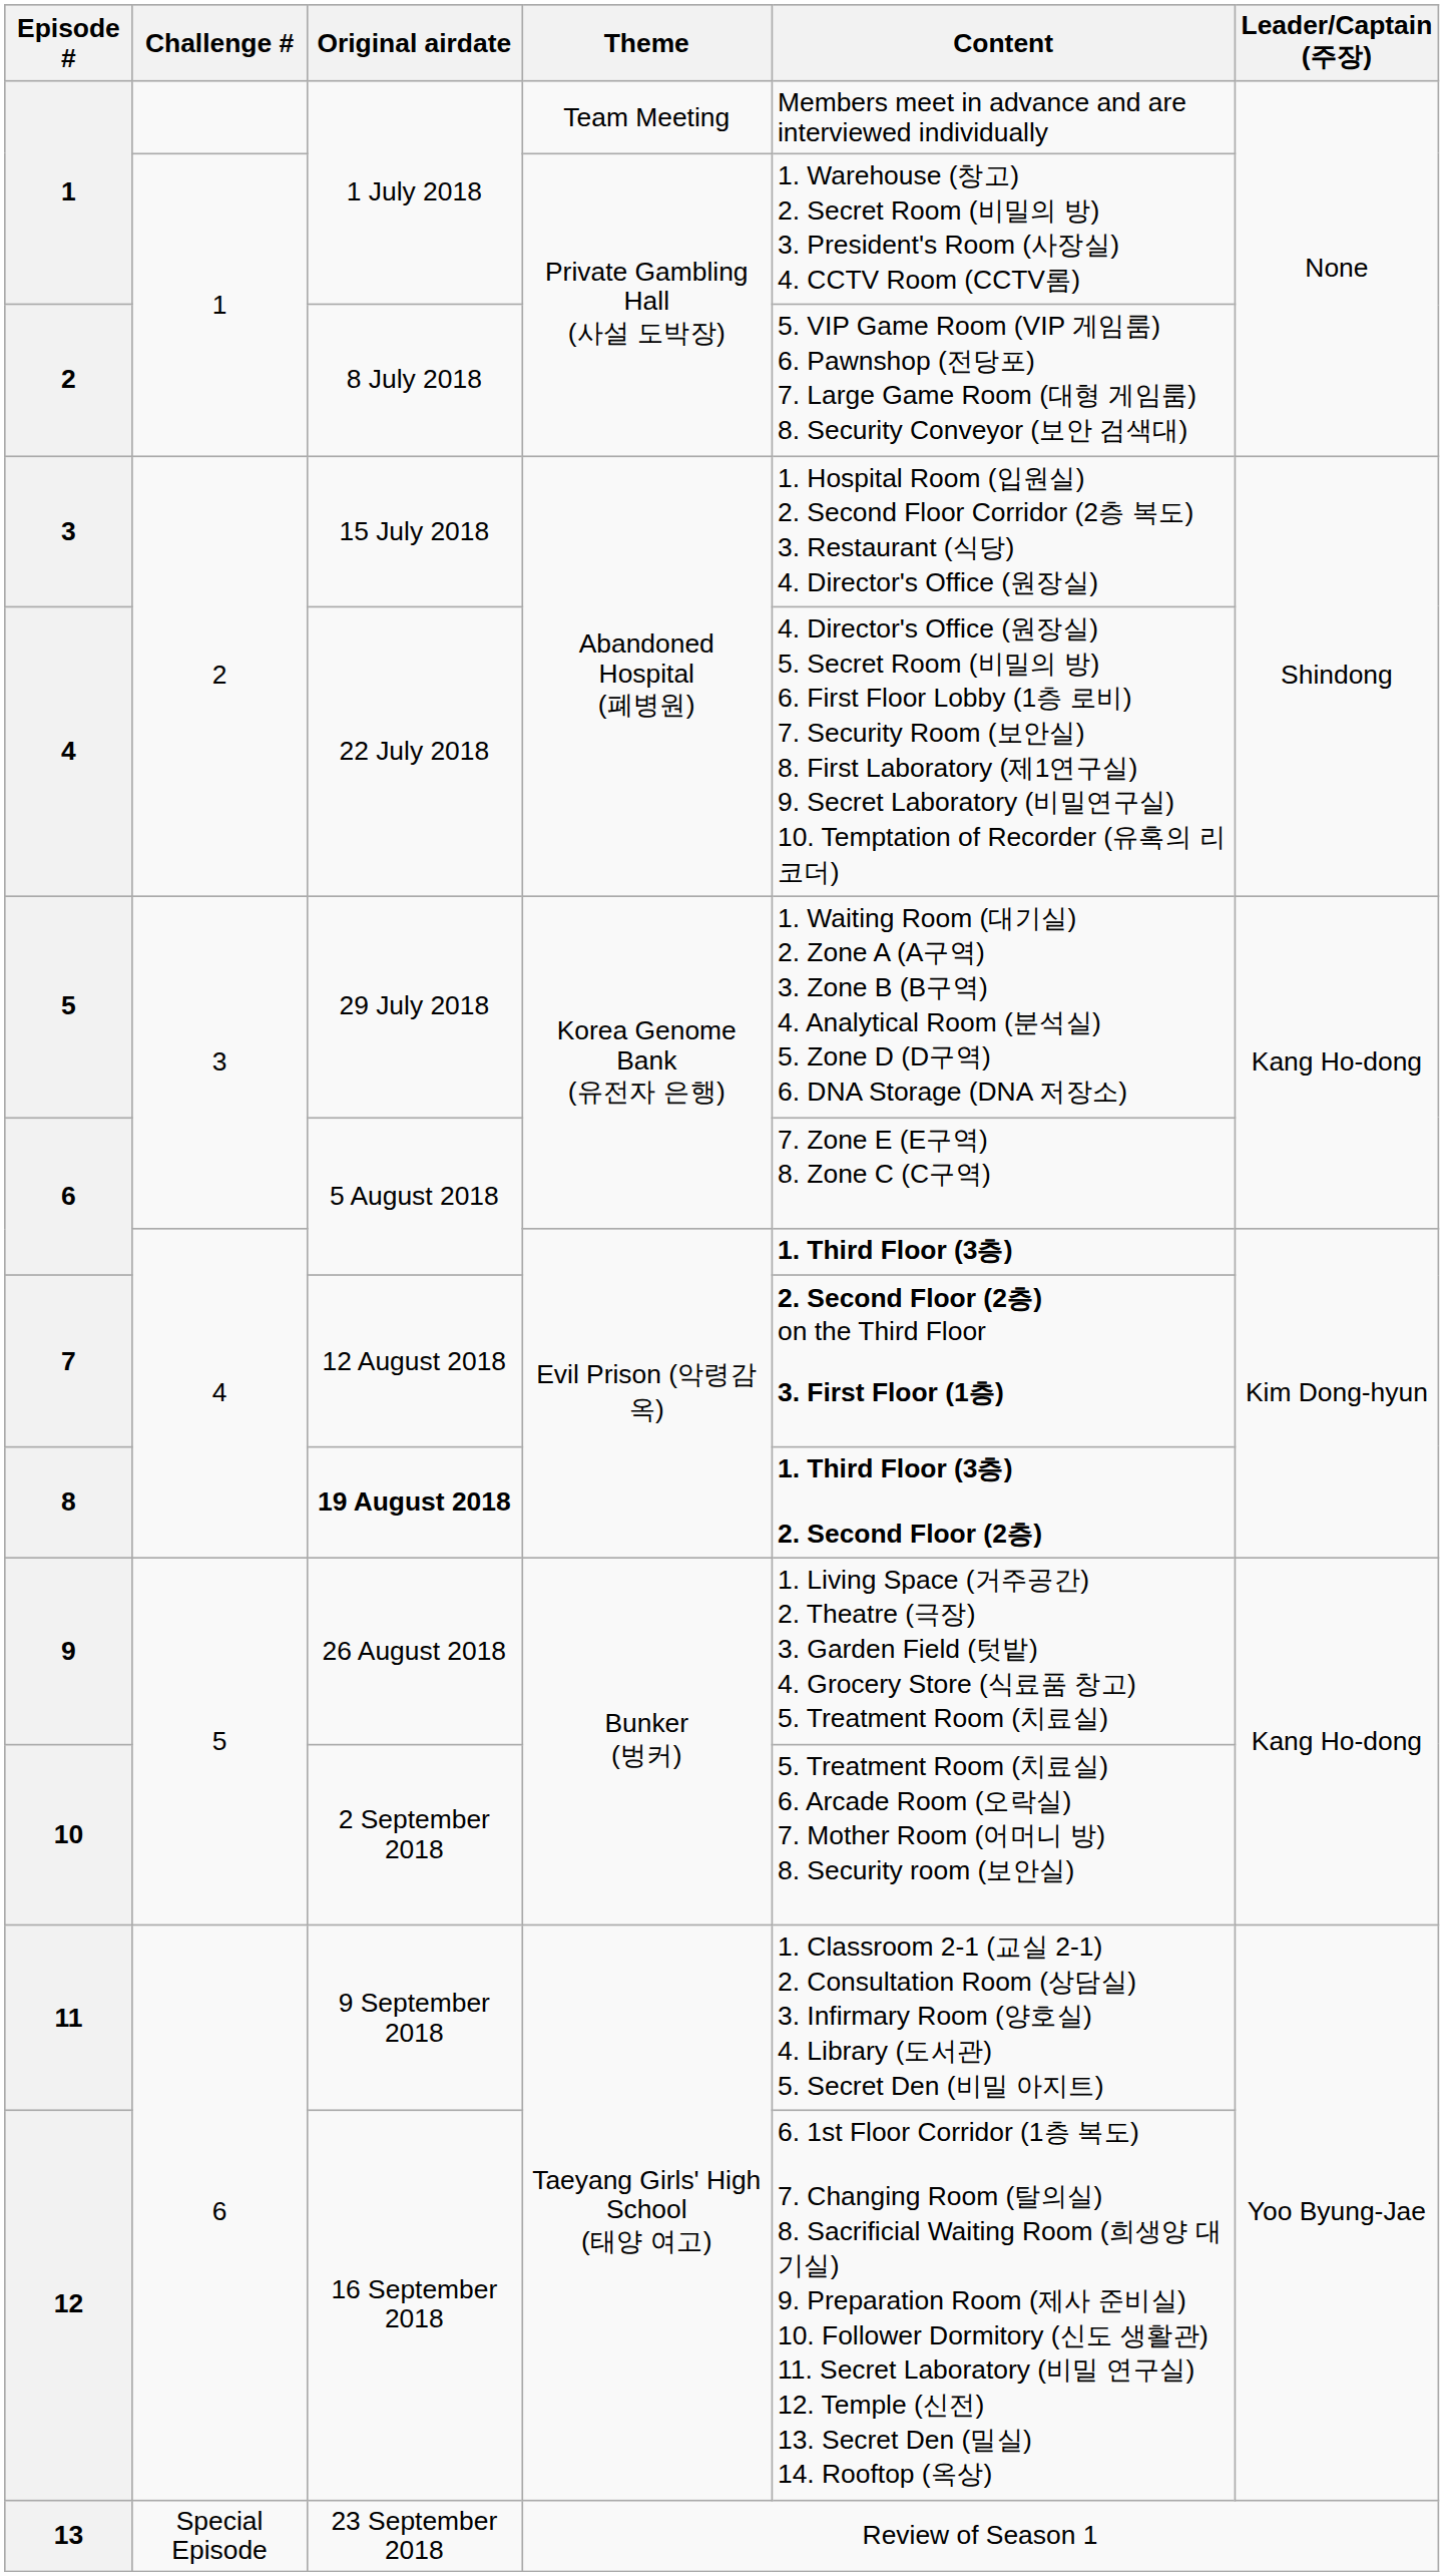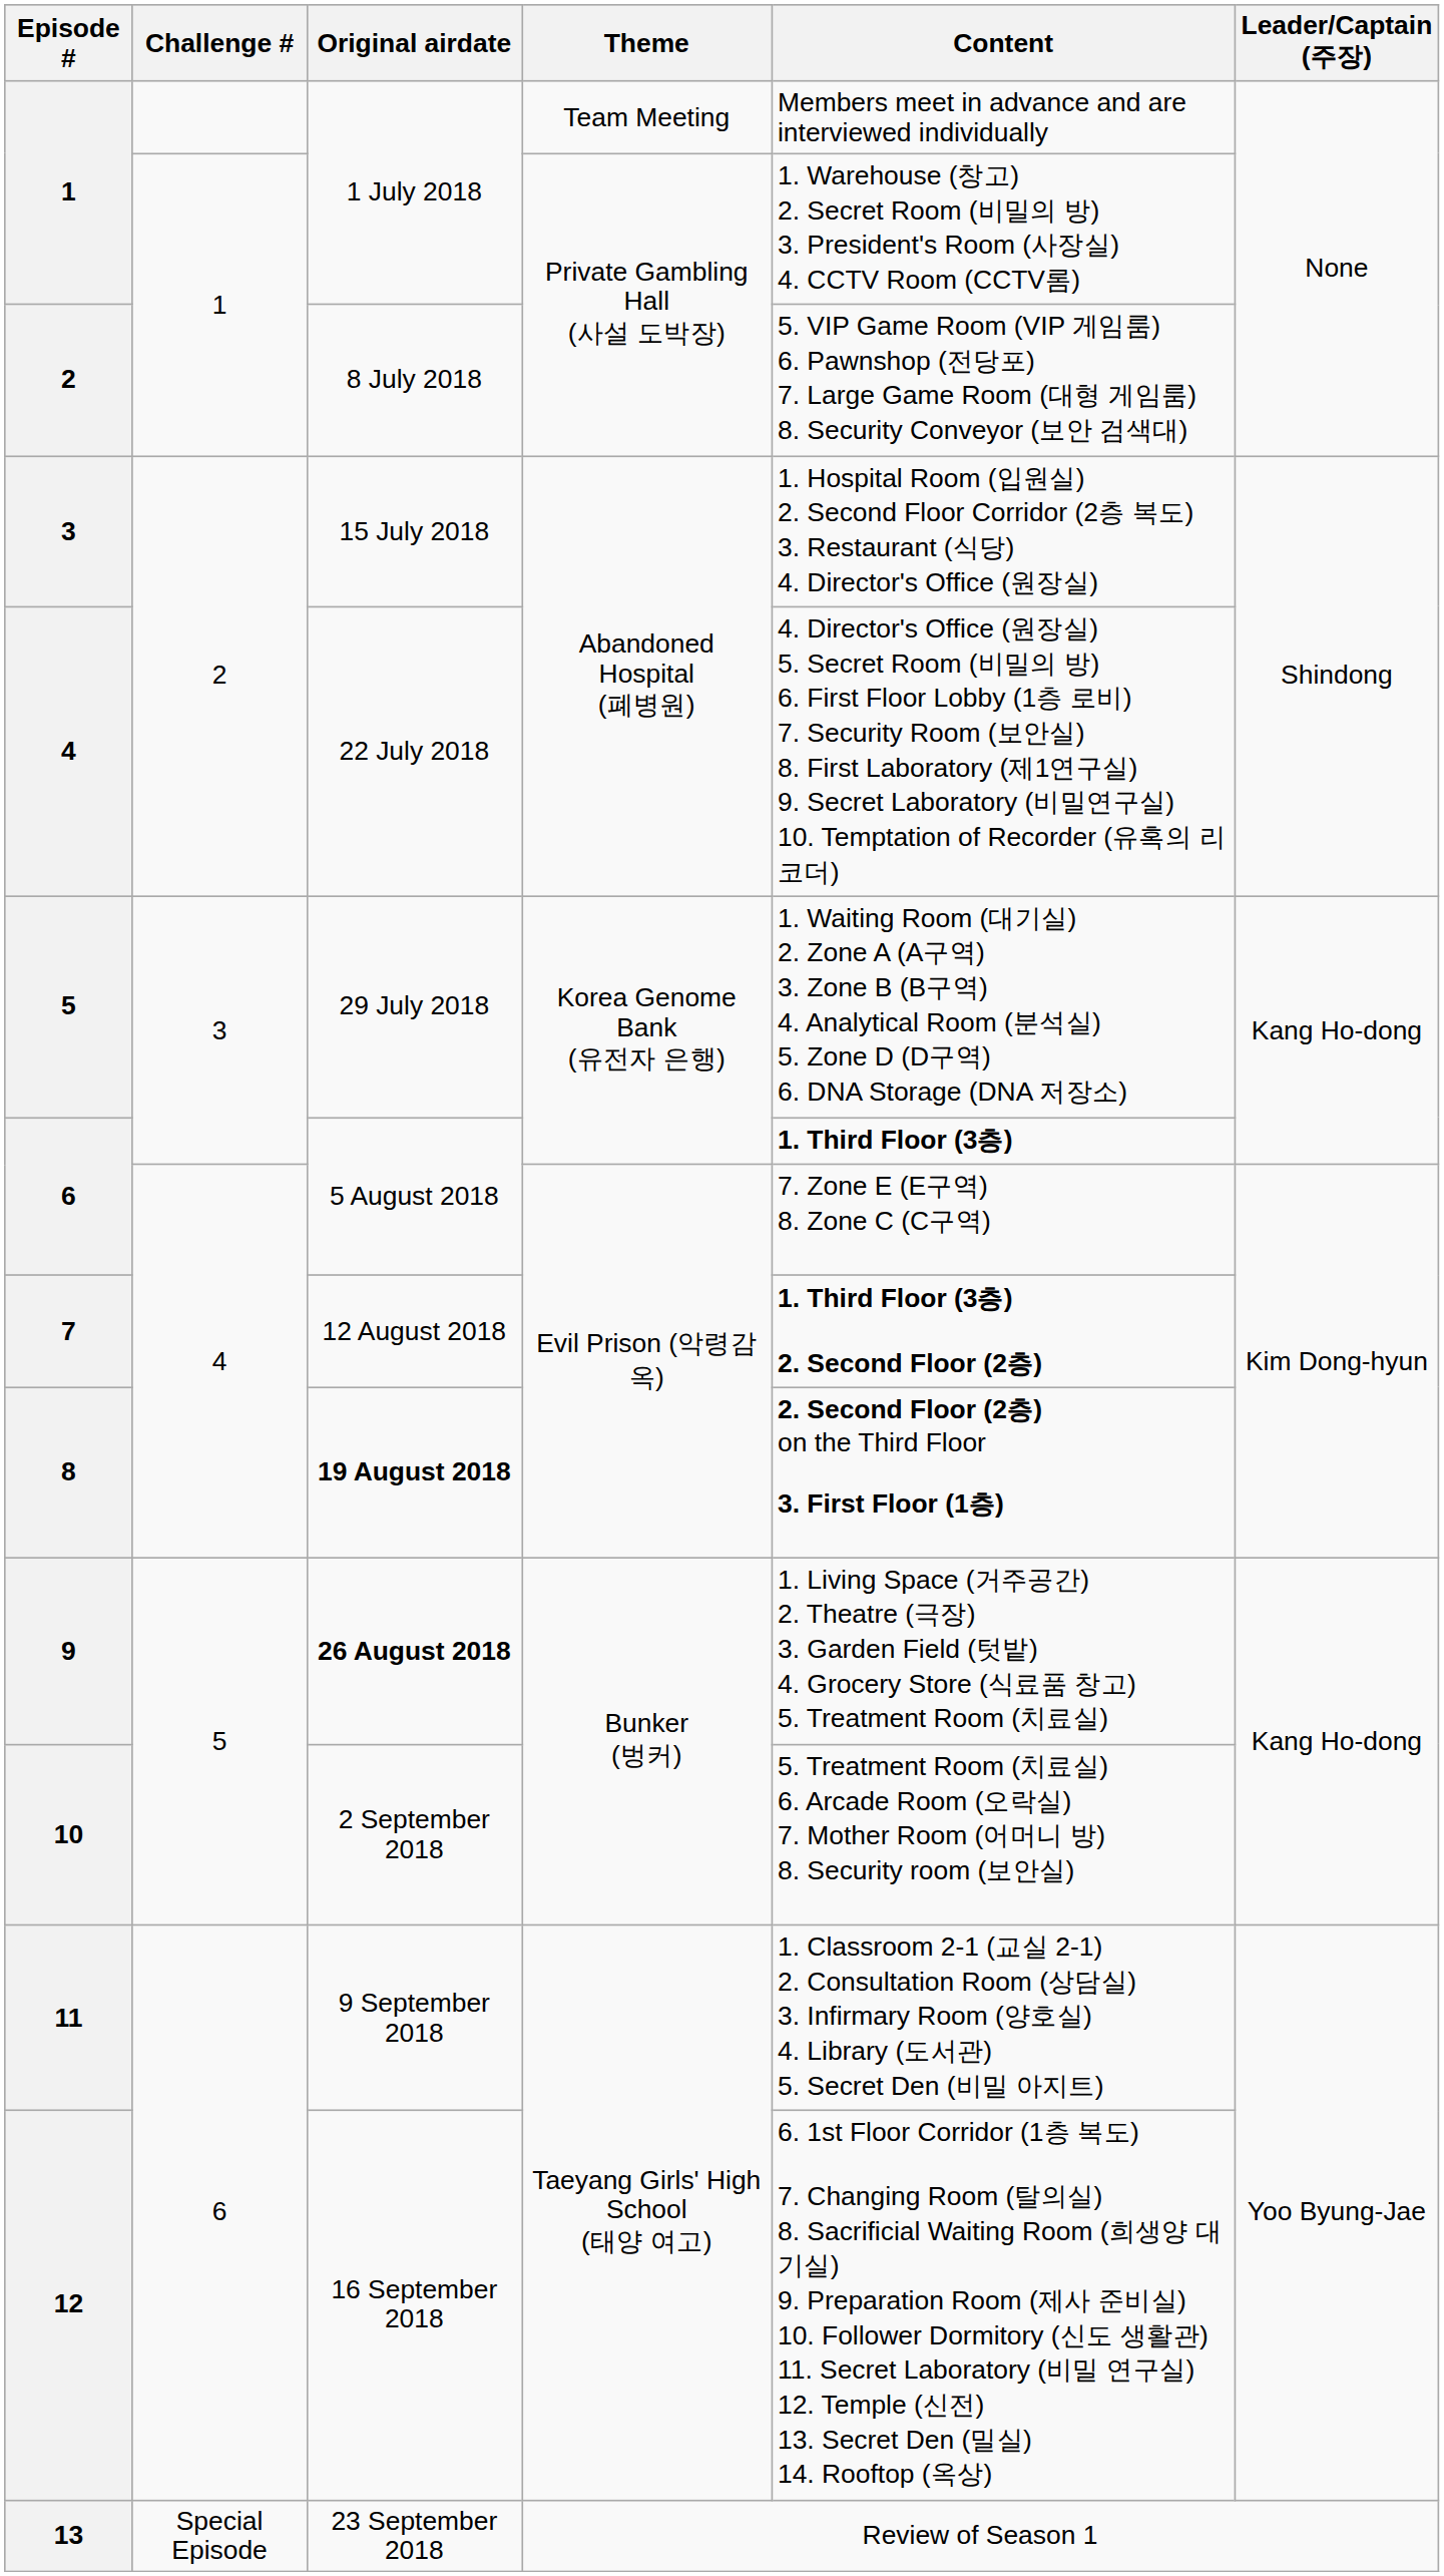 <table class=wikitable style=text-align:center>
 <tr>
 <th>Episode #</th>
 <th>Challenge #</th>
 <th style=width:15%>Original airdate</th>
 <th>Theme</th>
 <th>Content</th>
 <th>Leader/Captain<br>(주장)</th>
 </tr>
 <tr>
 <th rowspan=2>1</th>
 <td></td>
 <td rowspan=2>1 July 2018</td>
 <td>Team Meeting</td>
 <td style=text-align:left>Members meet in advance and are interviewed individually</td>
 <td rowspan=3>None</td>
 </tr>
 <tr>
 <td rowspan=2>1</td>
 <td rowspan=2>Private Gambling Hall<br>(사설 도박장)</td>
 <td style=text-align:left>1. Warehouse (창고)<br>2. Secret Room (비밀의 방)<br>3. President's Room (사장실)<br>4. CCTV Room (CCTV롬)</td>
 </tr>
 <tr>
 <th>2</th>
 <td>8 July 2018</td>
 <td style=text-align:left>5. VIP Game Room (VIP 게임룸)<br>6. Pawnshop (전당포)<br>7. Large Game Room (대형 게임룸)<br>8. Security Conveyor (보안 검색대)<br><strong></strong></td>
 </tr>
 <tr>
 <th>3</th>
 <td rowspan=2>2</td>
 <td>15 July 2018</td>
 <td rowspan=2>Abandoned Hospital<br>(폐병원)</td>
 <td style=text-align:left>1. Hospital Room (입원실)<br>2. Second Floor Corridor (2층 복도)<br>3. Restaurant (식당)<br>4. Director's Office (원장실)</td>
 <td rowspan=2>Shindong</td>
 </tr>
 <tr>
 <th>4</th>
 <td>22 July 2018</td>
 <td style=text-align:left>4. Director's Office (원장실)<br>5. Secret Room (비밀의 방)<br>6. First Floor Lobby (1층 로비)<br>7. Security Room (보안실)<br>8. First Laboratory (제1연구실)<br>9. Secret Laboratory (비밀연구실)<br>10. Temptation of Recorder (유혹의 리코더)<br><strong></strong></td>
 </tr>
 <tr>
 <th>5</th>
 <td rowspan=2>3</td>
 <td>29 July 2018</td>
 <td rowspan=2>Korea Genome Bank<br>(유전자 은행)</td>
 <td style=text-align:left>1. Waiting Room (대기실)<br>2. Zone A (A구역)<br>3. Zone B (B구역)<br>4. Analytical Room (분석실)<br>5. Zone D (D구역)<br>6. DNA Storage (DNA 저장소)</td>
 <td rowspan=2>Kang Ho-dong</td>
 </tr>
 <tr>
 <th rowspan=2>6</th>
 <td rowspan=2>5 August 2018</td>
-<td style=text-align:left>7. Zone E (E구역)<br>8. Zone C (C구역)<br><strong></strong><br></td>
+<td style=text-align:left><strong>1. Third Floor (3층)</strong><br><em></em></td>
 </tr>
 <tr>
 <td rowspan=3>4</td>
 <td rowspan=3>Evil Prison (악령감옥)<br></td>
-<td style=text-align:left><strong>1. Third Floor (3층)</strong><br><em></em></td>
+<td style=text-align:left>7. Zone E (E구역)<br>8. Zone C (C구역)<br><strong></strong><br></td>
 <td rowspan=3>Kim Dong-hyun</td>
 </tr>
 <tr>
 <th>7</th>
 <td>12 August 2018</td>
-<td style=text-align:left><strong>2. Second Floor (2층)</strong><br><em></em> on the Third Floor<br><em></em><br><strong>3. First Floor (1층)</strong><br><em></em><br><strong></strong></td>
+<td style=text-align:left><strong>1. Third Floor (3층)</strong><br><em></em><br><strong>2. Second Floor (2층)</strong><br><em></em></td>
 </tr>
 <tr>
 <th>8</th>
 <td><strong>19 August 2018</strong></td>
-<td style=text-align:left><strong>1. Third Floor (3층)</strong><br><em></em><br><strong>2. Second Floor (2층)</strong><br><em></em></td>
+<td style=text-align:left><strong>2. Second Floor (2층)</strong><br><em></em> on the Third Floor<br><em></em><br><strong>3. First Floor (1층)</strong><br><em></em><br><strong></strong></td>
 </tr>
 <tr>
 <th>9</th>
 <td rowspan=2>5</td>
-<td>26 August 2018</td>
+<td><strong>26 August 2018</strong></td>
 <td rowspan=2>Bunker<br>(벙커)</td>
 <td style=text-align:left>1. Living Space (거주공간)<br>2. Theatre (극장)<br>3. Garden Field (텃밭)<br>4. Grocery Store (식료품 창고)<br>5. Treatment Room (치료실)<br></td>
 <td rowspan=2>Kang Ho-dong</td>
 </tr>
 <tr>
 <th>10</th>
 <td>2 September 2018</td>
 <td style=text-align:left>5. Treatment Room (치료실)<br>6. Arcade Room (오락실)<br>7. Mother Room (어머니 방)<br>8. Security room (보안실)<br><strong></strong><br></td>
 </tr>
 <tr>
 <th>11</th>
 <td rowspan=2>6</td>
 <td>9 September 2018</td>
 <td rowspan=2>Taeyang Girls' High School<br>(태양 여고)</td>
 <td style=text-align:left>1. Classroom 2-1 (교실 2-1)<br>2. Consultation Room (상담실)<br>3. Infirmary Room (양호실)<br>4. Library (도서관)<br>5. Secret Den (비밀 아지트)</td>
 <td rowspan=2>Yoo Byung-Jae</td>
 </tr>
 <tr>
 <th>12</th>
 <td>16 September 2018</td>
 <td style=text-align:left>6. 1st Floor Corridor (1층 복도)<br><em></em><br>7. Changing Room (탈의실)<br>8. Sacrificial Waiting Room (희생양 대기실)<br>9. Preparation Room (제사 준비실)<br>10. Follower Dormitory (신도 생활관)<br>11. Secret Laboratory (비밀 연구실)<br>12. Temple (신전)<br>13. Secret Den (밀실)<br>14. Rooftop (옥상)<br><strong></strong></td>
 </tr>
 <tr>
 <th>13</th>
 <td>Special Episode</td>
 <td>23 September 2018</td>
 <td colspan=3>Review of Season 1</td>
 </tr>
 <tr>
 </tr>
 </table>
